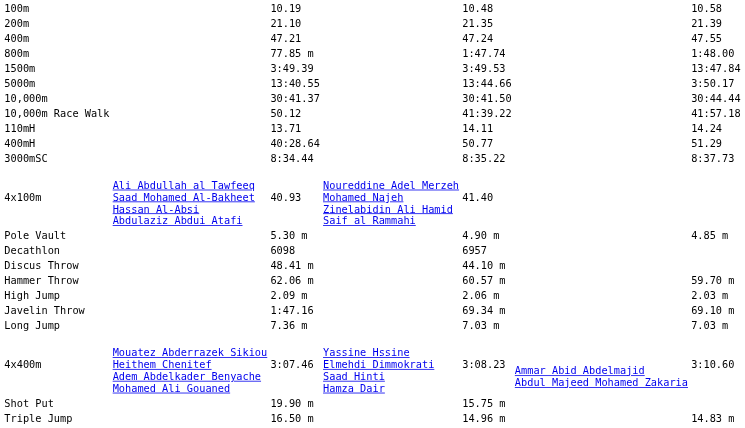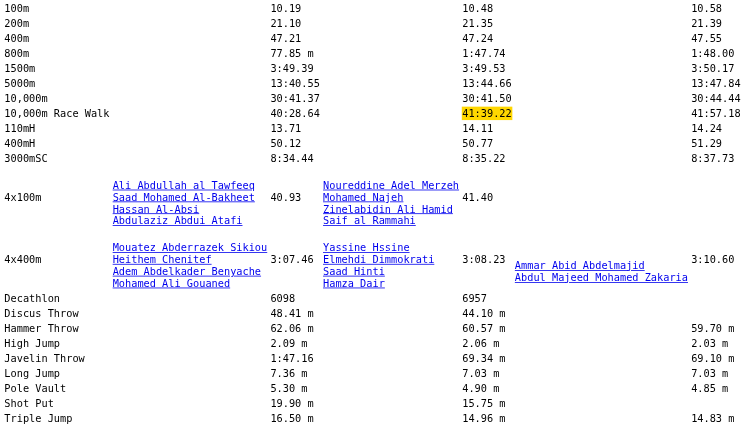 <table>
 <tr>
 <td>100m</td>
 <td></td>
 <td>10.19</td>
 <td></td>
 <td>10.48</td>
 <td></td>
 <td>10.58</td>
 </tr>
 <tr>
 <td>200m</td>
 <td></td>
 <td>21.10</td>
 <td></td>
 <td>21.35</td>
 <td></td>
 <td>21.39</td>
 </tr>
 <tr>
 <td>400m</td>
 <td></td>
 <td>47.21</td>
 <td></td>
 <td>47.24</td>
 <td></td>
 <td>47.55</td>
 </tr>
 <tr>
 <td>800m</td>
 <td></td>
 <td>77.85 m</td>
 <td></td>
 <td>1:47.74</td>
 <td></td>
 <td>1:48.00</td>
 </tr>
 <tr>
 <td>1500m</td>
 <td></td>
 <td>3:49.39</td>
 <td></td>
 <td>3:49.53</td>
 <td></td>
-<td>13:47.84</td>
+<td>3:50.17</td>
 </tr>
 <tr>
 <td>5000m</td>
 <td></td>
 <td>13:40.55</td>
 <td></td>
 <td>13:44.66</td>
 <td></td>
-<td>3:50.17</td>
+<td>13:47.84</td>
 </tr>
 <tr>
 <td>10,000m</td>
 <td></td>
 <td>30:41.37</td>
 <td></td>
 <td>30:41.50</td>
 <td></td>
 <td>30:44.44</td>
 </tr>
 <tr>
 <td>10,000m Race Walk</td>
 <td></td>
-<td>50.12</td>
+<td>40:28.64</td>
 <td></td>
-<td>41:39.22</td>
+<td style="background: gold;">41:39.22</td>
 <td></td>
 <td>41:57.18</td>
 </tr>
 <tr>
 <td>110mH</td>
 <td></td>
 <td>13.71</td>
 <td></td>
 <td>14.11</td>
 <td></td>
 <td>14.24</td>
 </tr>
 <tr>
 <td>400mH</td>
 <td></td>
-<td>40:28.64</td>
+<td>50.12</td>
 <td></td>
 <td>50.77</td>
 <td></td>
 <td>51.29</td>
 </tr>
 <tr>
 <td>3000mSC</td>
 <td></td>
 <td>8:34.44</td>
 <td></td>
 <td>8:35.22</td>
 <td></td>
 <td>8:37.73</td>
 </tr>
 <tr>
 <td>4x100m</td>
 <td><br><a href='#'>Ali Abdullah al Tawfeeq</a><br><a href='#'>Saad Mohamed Al-Bakheet</a><br><a href='#'>Hassan Al-Absi</a><br><a href='#'>Abdulaziz Abdui Atafi</a></td>
 <td>40.93</td>
 <td><br><a href='#'>Noureddine Adel Merzeh</a><br><a href='#'>Mohamed Najeh</a><br><a href='#'>Zinelabidin Ali Hamid</a><br><a href='#'>Saif al Rammahi</a></td>
 <td>41.40</td>
 </tr>
 <tr>
-<td>Pole Vault</td>
-<td></td>
-<td>5.30 m</td>
-<td></td>
-<td>4.90 m</td>
-<td></td>
-<td>4.85 m</td>
+<td>4x400m</td>
+<td><br><a href='#'>Mouatez Abderrazek Sikiou</a><br><a href='#'>Heithem Chenitef</a><br><a href='#'>Adem Abdelkader Benyache</a><br><a href='#'>Mohamed Ali Gouaned</a></td>
+<td>3:07.46</td>
+<td><br><a href='#'>Yassine Hssine</a><br><a href='#'>Elmehdi Dimmokrati</a><br><a href='#'>Saad Hinti</a><br><a href='#'>Hamza Dair</a></td>
+<td>3:08.23</td>
+<td><br><br><a href='#'>Ammar Abid Abdelmajid</a><br><a href='#'>Abdul Majeed Mohamed Zakaria</a><br></td>
+<td>3:10.60</td>
 </tr>
 <tr>
 <td>Decathlon</td>
 <td></td>
 <td>6098</td>
 <td></td>
 <td>6957</td>
 </tr>
 <tr>
 <td>Discus Throw</td>
 <td></td>
 <td>48.41 m</td>
 <td></td>
 <td>44.10 m</td>
 </tr>
 <tr>
 <td>Hammer Throw</td>
 <td></td>
 <td>62.06 m</td>
 <td></td>
 <td>60.57 m</td>
 <td></td>
 <td>59.70 m</td>
 </tr>
 <tr>
 <td>High Jump</td>
 <td></td>
 <td>2.09 m</td>
 <td></td>
 <td>2.06 m</td>
 <td></td>
 <td>2.03 m</td>
 </tr>
 <tr>
 <td>Javelin Throw</td>
 <td></td>
 <td>1:47.16</td>
 <td></td>
 <td>69.34 m</td>
 <td></td>
 <td>69.10 m</td>
 </tr>
 <tr>
 <td>Long Jump</td>
 <td></td>
 <td>7.36 m</td>
 <td></td>
 <td>7.03 m</td>
 <td></td>
 <td>7.03 m</td>
 </tr>
 <tr>
-<td>4x400m</td>
-<td><br><a href='#'>Mouatez Abderrazek Sikiou</a><br><a href='#'>Heithem Chenitef</a><br><a href='#'>Adem Abdelkader Benyache</a><br><a href='#'>Mohamed Ali Gouaned</a></td>
-<td>3:07.46</td>
-<td><br><a href='#'>Yassine Hssine</a><br><a href='#'>Elmehdi Dimmokrati</a><br><a href='#'>Saad Hinti</a><br><a href='#'>Hamza Dair</a></td>
-<td>3:08.23</td>
-<td><br><br><a href='#'>Ammar Abid Abdelmajid</a><br><a href='#'>Abdul Majeed Mohamed Zakaria</a><br></td>
-<td>3:10.60</td>
+<td>Pole Vault</td>
+<td></td>
+<td>5.30 m</td>
+<td></td>
+<td>4.90 m</td>
+<td></td>
+<td>4.85 m</td>
 </tr>
 <tr>
 <td>Shot Put</td>
 <td></td>
 <td>19.90 m</td>
 <td></td>
 <td>15.75 m</td>
 </tr>
 <tr>
 <td>Triple Jump</td>
 <td></td>
 <td>16.50 m</td>
 <td></td>
 <td>14.96 m</td>
 <td></td>
 <td>14.83 m</td>
 </tr>
 </table>
